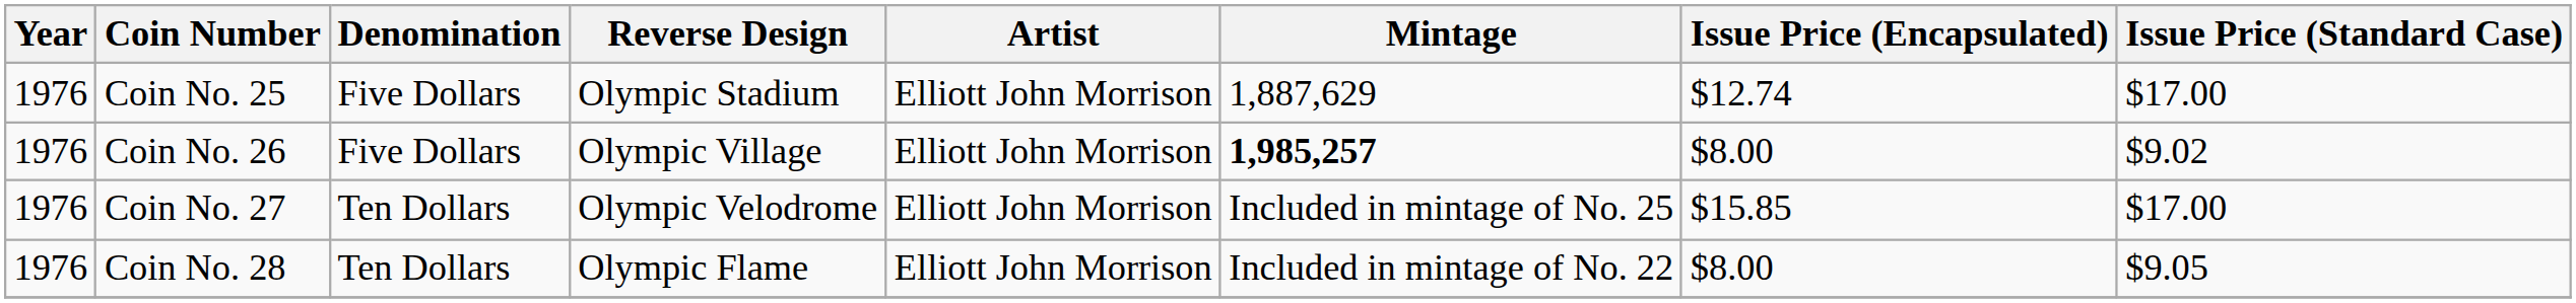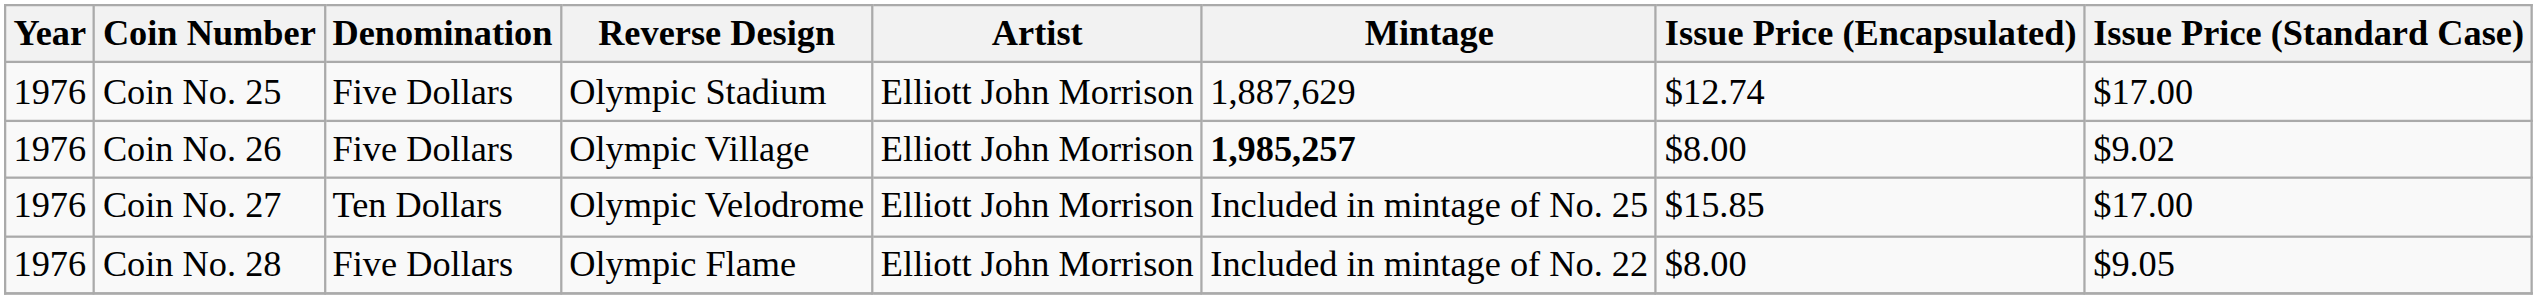 <table class="wikitable">
 <tr>
 <th>Year</th>
 <th>Coin Number</th>
 <th>Denomination</th>
 <th>Reverse Design</th>
 <th>Artist</th>
 <th>Mintage</th>
 <th>Issue Price (Encapsulated)</th>
 <th>Issue Price (Standard Case)</th>
 </tr>
 <tr>
 <td>1976</td>
 <td>Coin No. 25</td>
 <td>Five Dollars</td>
 <td>Olympic Stadium</td>
 <td>Elliott John Morrison</td>
 <td>1,887,629</td>
 <td>$12.74</td>
 <td>$17.00</td>
 </tr>
 <tr>
 <td>1976</td>
 <td>Coin No. 26</td>
 <td>Five Dollars</td>
 <td>Olympic Village</td>
 <td>Elliott John Morrison</td>
 <td><strong>1,985,257</strong></td>
 <td>$8.00</td>
 <td>$9.02</td>
 </tr>
 <tr>
 <td>1976</td>
 <td>Coin No. 27</td>
 <td>Ten Dollars</td>
 <td>Olympic Velodrome</td>
 <td>Elliott John Morrison</td>
 <td>Included in mintage of No. 25</td>
 <td>$15.85</td>
 <td>$17.00</td>
 </tr>
 <tr>
 <td>1976</td>
 <td>Coin No. 28</td>
-<td>Ten Dollars</td>
+<td>Five Dollars</td>
 <td>Olympic Flame</td>
 <td>Elliott John Morrison</td>
 <td>Included in mintage of No. 22</td>
 <td>$8.00</td>
 <td>$9.05</td>
 </tr>
 <tr>
 </tr>
 </table>
